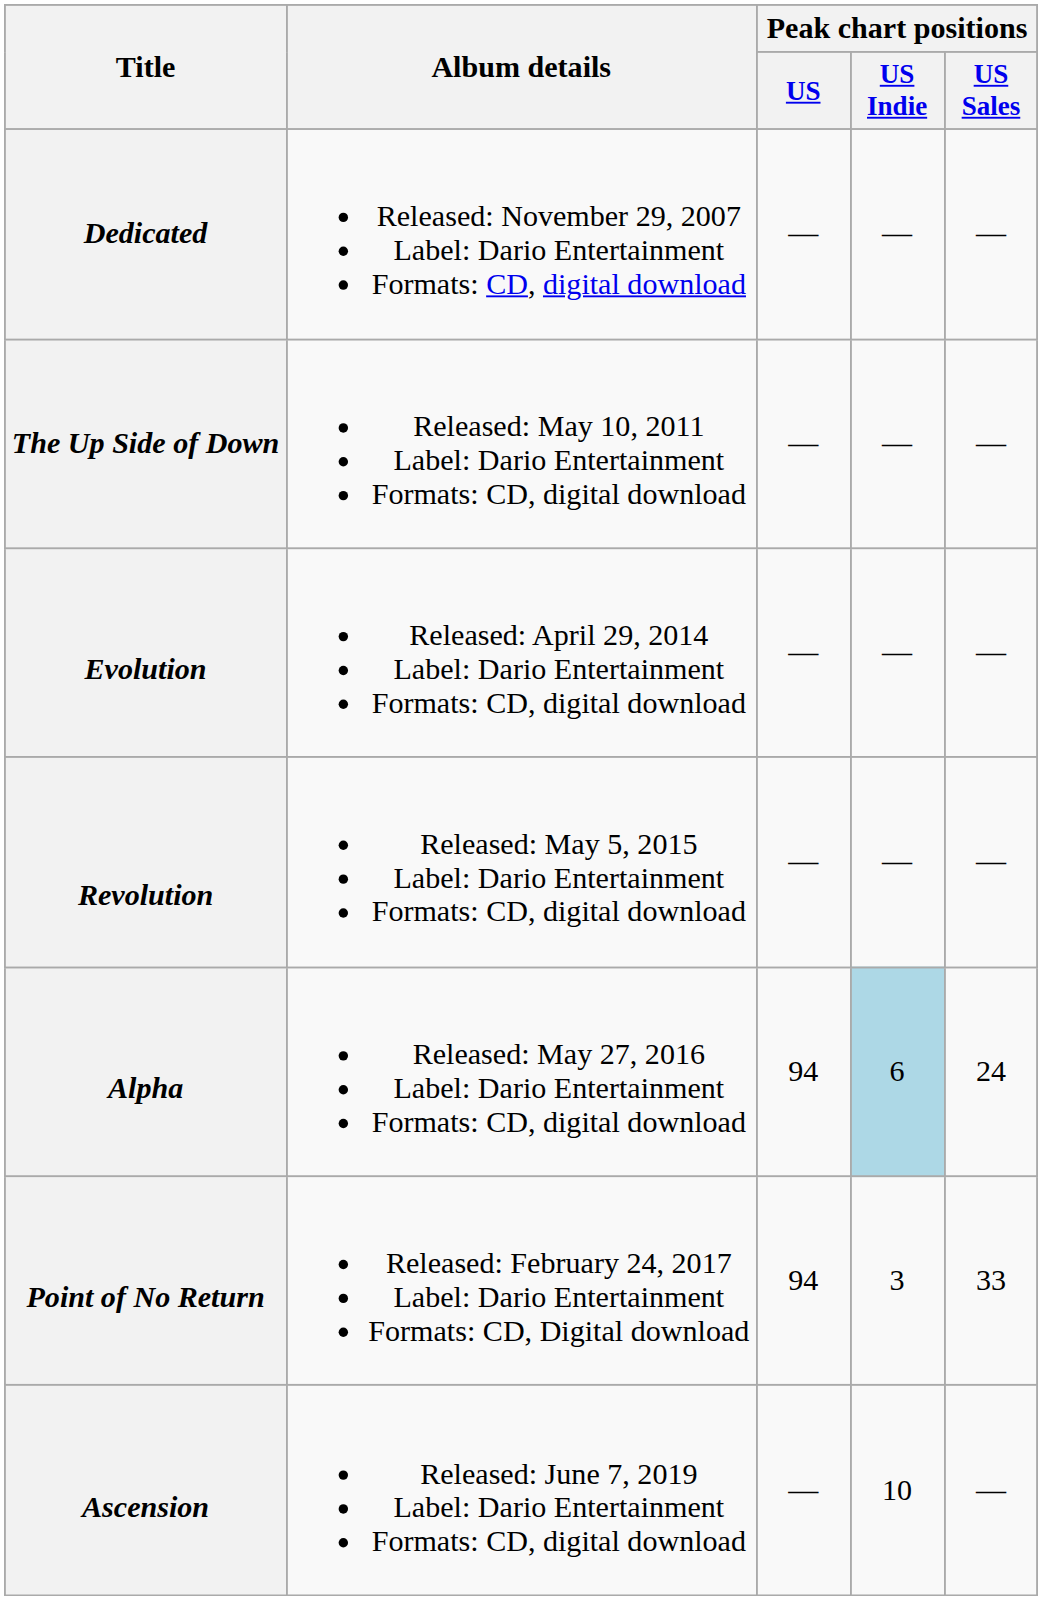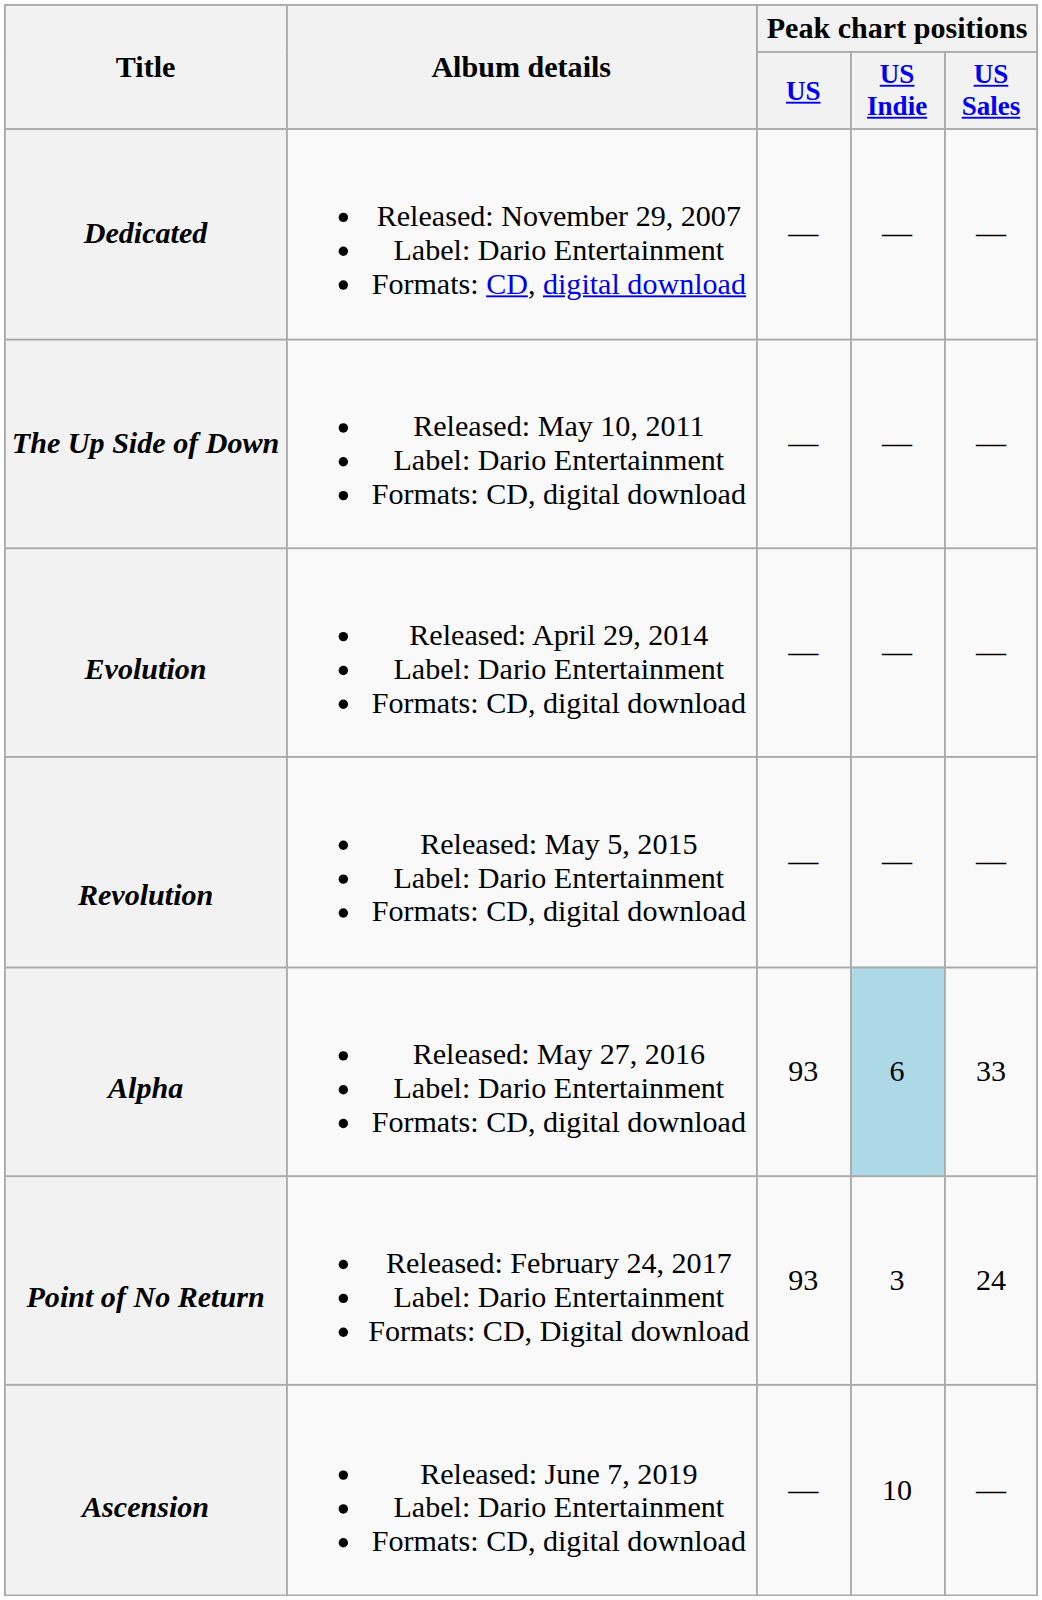 <table class="wikitable plainrowheaders" style="text-align:center;">
 <tr>
 <th scope="col" rowspan="2">Title</th>
 <th scope="col" rowspan="2">Album details</th>
 <th scope="col" colspan="5">Peak chart positions</th>
 </tr>
 <tr>
 <th scope="col" style="width:3em;font-size:90%;"><a href='#'>US</a><br></th>
 <th scope="col" style="width:3em;font-size:90%;"><a href='#'>US<br>Indie</a><br></th>
 <th scope="col" style="width:3em;font-size:90%;"><a href='#'>US<br>Sales</a><br></th>
 </tr>
 <tr>
 <th scope="row" > <em>Dedicated</em></th>
 <td><br><ul><li>Released: November 29, 2007</li><li>Label: Dario Entertainment</li><li>Formats: <a href='#'>CD</a>, <a href='#'>digital download</a></li></ul></td>
 <td>—</td>
 <td>—</td>
 <td>—</td>
 </tr>
 <tr>
 <th scope="row"> <em>The Up Side of Down</em></th>
 <td><br><ul><li>Released: May 10, 2011</li><li>Label: Dario Entertainment</li><li>Formats: CD, digital download</li></ul></td>
 <td>—</td>
 <td>—</td>
 <td>—</td>
 </tr>
 <tr>
 <th scope="row"><br>  <em>Evolution</em></th>
 <td><br><ul><li>Released: April 29, 2014</li><li>Label: Dario Entertainment</li><li>Formats: CD, digital download</li></ul></td>
 <td>—</td>
 <td>—</td>
 <td>—</td>
 </tr>
 <tr>
 <th scope="row"><br><br> <em>Revolution</em></th>
 <td><br><ul><li>Released: May 5, 2015</li><li>Label: Dario Entertainment</li><li>Formats: CD, digital download</li></ul></td>
 <td>—</td>
 <td>—</td>
 <td>—</td>
 </tr>
 <tr>
 <th scope="row"><br> <em>Alpha</em></th>
 <td><br><ul><li>Released: May 27, 2016</li><li>Label: Dario Entertainment</li><li>Formats: CD, digital download</li></ul></td>
-<td>94</td>
+<td>93</td>
 <td style="background: lightblue;">6</td>
-<td>24</td>
+<td>33</td>
 </tr>
 <tr>
 <th scope="row"><br><em>Point of No Return</em></th>
 <td><br><ul><li>Released: February 24, 2017</li><li>Label: Dario Entertainment</li><li>Formats: CD, Digital download</li></ul></td>
-<td>94</td>
+<td>93</td>
 <td>3</td>
-<td>33</td>
+<td>24</td>
 </tr>
 <tr>
 <th scope="row"><br><em>Ascension</em></th>
 <td><br><ul><li>Released: June 7, 2019</li><li>Label: Dario Entertainment</li><li>Formats: CD, digital download</li></ul></td>
 <td>—</td>
 <td>10</td>
 <td>—</td>
 </tr>
 </table>
